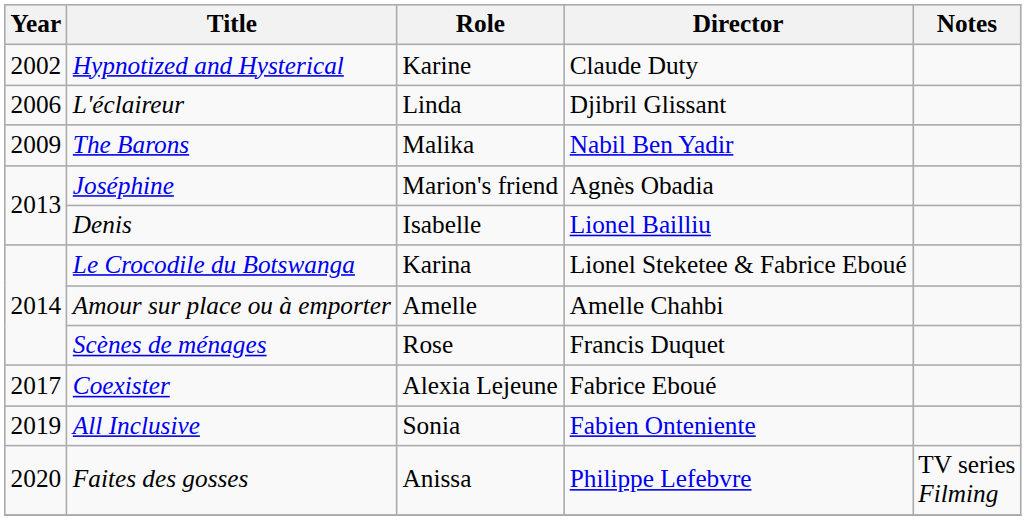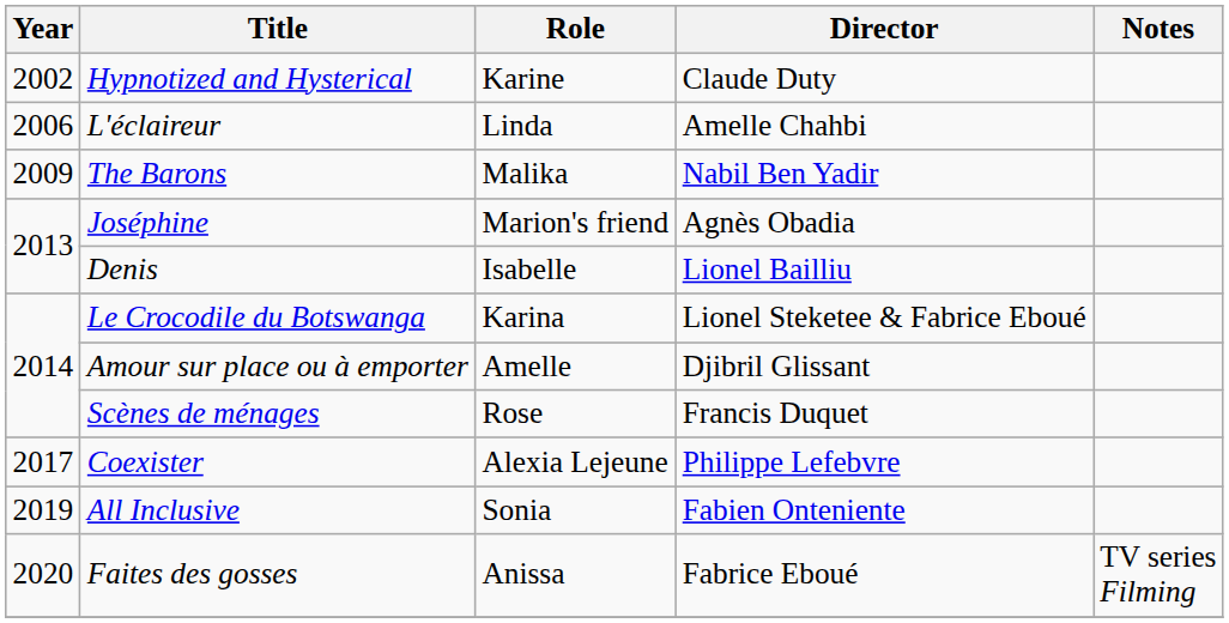 <table class="wikitable sortable">
 <tr>
 <th>Year</th>
 <th>Title</th>
 <th>Role</th>
 <th>Director</th>
 <th class="unsortable">Notes</th>
 </tr>
 <tr>
 <td>2002</td>
 <td><em><a href='#'>Hypnotized and Hysterical</a></em></td>
 <td>Karine</td>
 <td>Claude Duty</td>
 <td></td>
 </tr>
 <tr>
 <td>2006</td>
 <td><em>L'éclaireur</em></td>
 <td>Linda</td>
-<td>Djibril Glissant</td>
+<td>Amelle Chahbi</td>
 <td></td>
 </tr>
 <tr>
 <td>2009</td>
 <td><em><a href='#'>The Barons</a></em></td>
 <td>Malika</td>
 <td><a href='#'>Nabil Ben Yadir</a></td>
 <td></td>
 </tr>
 <tr>
 <td rowspan=2>2013</td>
 <td><em><a href='#'>Joséphine</a></em></td>
 <td>Marion's friend</td>
 <td>Agnès Obadia</td>
 <td></td>
 </tr>
 <tr>
 <td><em>Denis</em></td>
 <td>Isabelle</td>
 <td><a href='#'>Lionel Bailliu</a></td>
 <td></td>
 </tr>
 <tr>
 <td rowspan=3>2014</td>
 <td><em><a href='#'>Le Crocodile du Botswanga</a></em></td>
 <td>Karina</td>
 <td>Lionel Steketee & Fabrice Eboué</td>
 <td></td>
 </tr>
 <tr>
 <td><em>Amour sur place ou à emporter</em></td>
 <td>Amelle</td>
-<td>Amelle Chahbi</td>
+<td>Djibril Glissant</td>
 <td></td>
 </tr>
 <tr>
 <td><em><a href='#'>Scènes de ménages</a></em></td>
 <td>Rose</td>
 <td>Francis Duquet</td>
 <td></td>
 </tr>
 <tr>
 <td>2017</td>
 <td><em><a href='#'>Coexister</a></em></td>
 <td>Alexia Lejeune</td>
-<td>Fabrice Eboué</td>
+<td><a href='#'>Philippe Lefebvre</a></td>
 <td></td>
 </tr>
 <tr>
 <td>2019</td>
 <td><em><a href='#'>All Inclusive</a></em></td>
 <td>Sonia</td>
 <td><a href='#'>Fabien Onteniente</a></td>
 <td></td>
 </tr>
 <tr>
 <td>2020</td>
 <td><em>Faites des gosses</em></td>
 <td>Anissa</td>
-<td><a href='#'>Philippe Lefebvre</a></td>
+<td>Fabrice Eboué</td>
 <td>TV series<br><em>Filming</em></td>
 </tr>
 <tr>
 </tr>
 </table>
